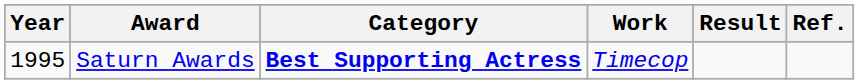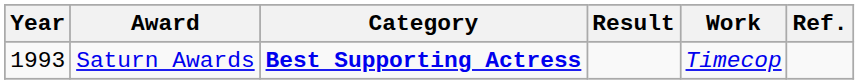 <table class="wikitable">
 <tr>
 <th>Year</th>
 <th>Award</th>
 <th>Category</th>
+<th>Result</th>
 <th>Work</th>
-<th>Result</th>
 <th>Ref.</th>
 </tr>
 <tr>
-<td>1995</td>
+<td>1993</td>
 <td><a href='#'>Saturn Awards</a></td>
 <td><strong><a href='#'>Best Supporting Actress</a></strong></td>
+<td></td>
 <td><em><a href='#'>Timecop</a></em></td>
-<td></td>
 <td style="text-align:center;"></td>
 </tr>
 </table>
